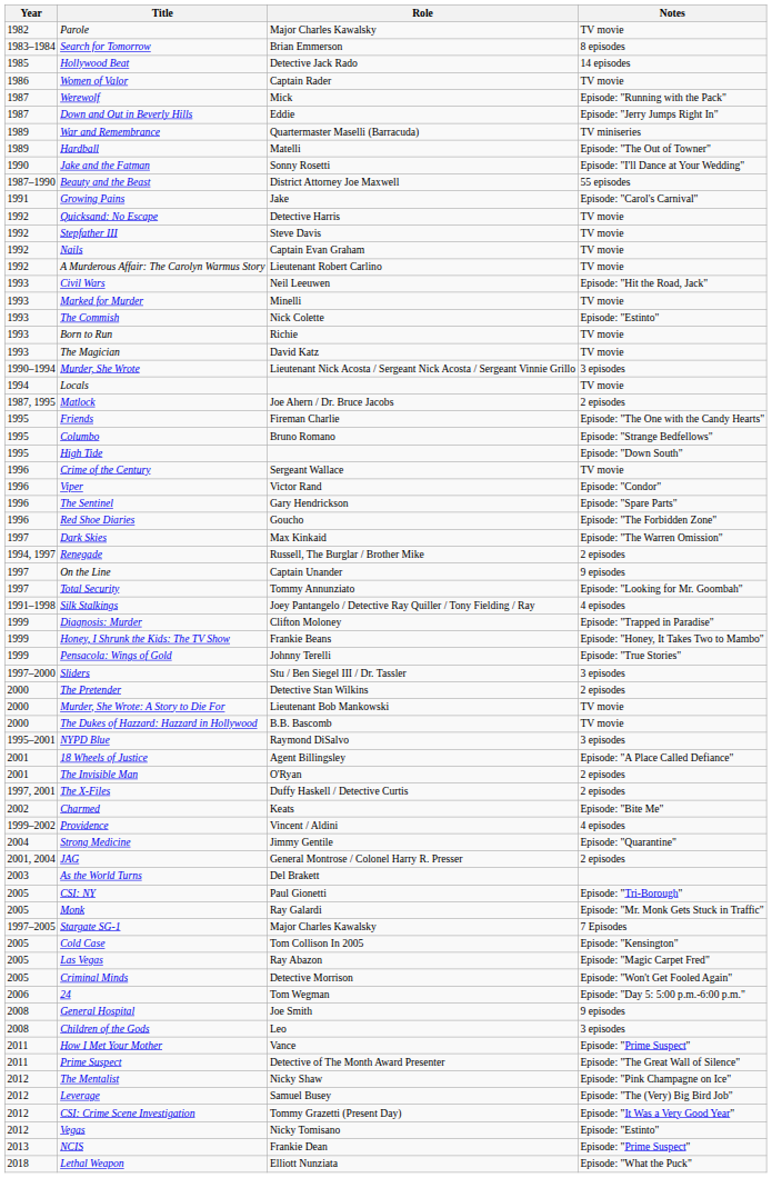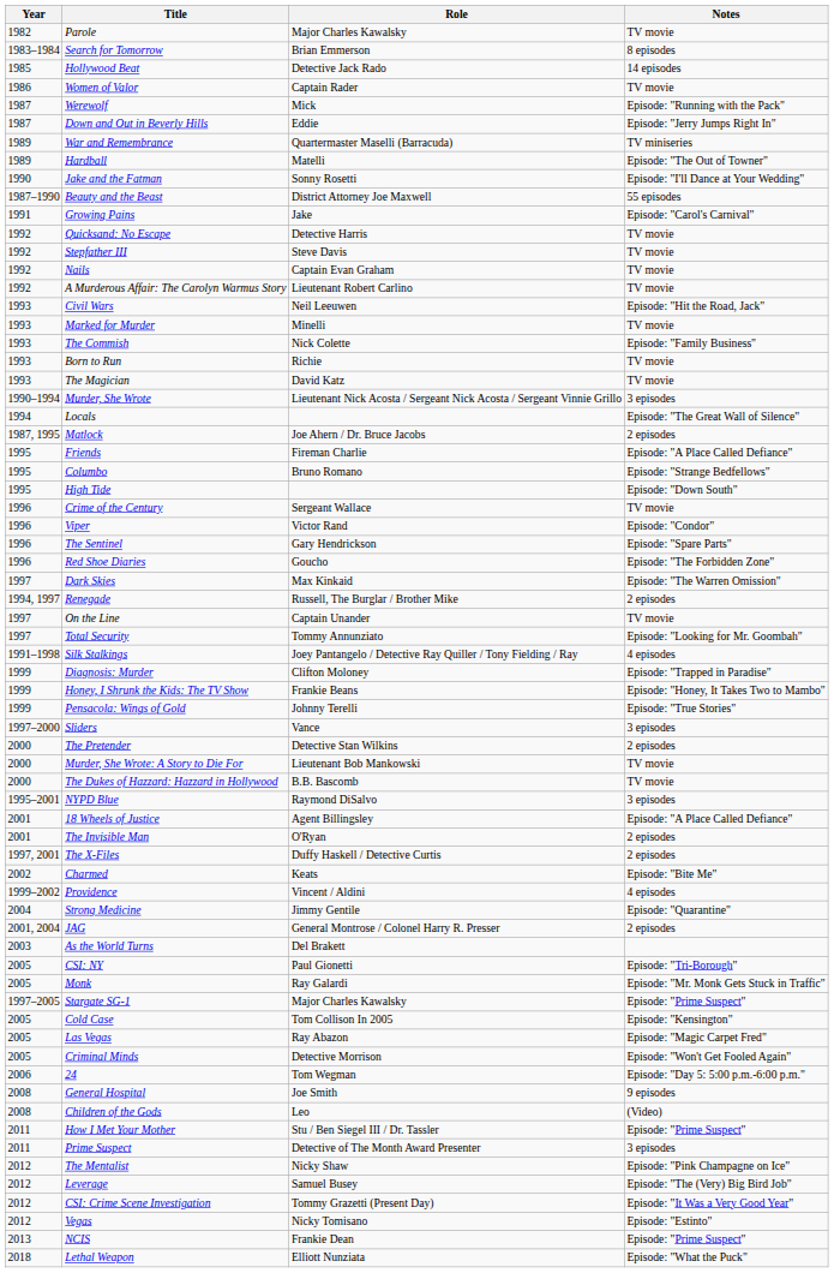 <table class="wikitable sortable">
 <tr>
 <th>Year</th>
 <th>Title</th>
 <th>Role</th>
 <th>Notes</th>
 </tr>
 <tr>
 <td>1982</td>
 <td><em>Parole</em></td>
 <td>Major Charles Kawalsky</td>
 <td>TV movie</td>
 </tr>
 <tr>
 <td>1983–1984</td>
 <td><em><a href='#'>Search for Tomorrow</a></em></td>
 <td>Brian Emmerson</td>
 <td>8 episodes</td>
 </tr>
 <tr>
 <td>1985</td>
 <td><em><a href='#'>Hollywood Beat</a></em></td>
 <td>Detective Jack Rado</td>
 <td>14 episodes</td>
 </tr>
 <tr>
 <td>1986</td>
 <td><em><a href='#'>Women of Valor</a></em></td>
 <td>Captain Rader</td>
 <td>TV movie</td>
 </tr>
 <tr>
 <td>1987</td>
 <td><em><a href='#'>Werewolf</a></em></td>
 <td>Mick</td>
 <td>Episode: "Running with the Pack"</td>
 </tr>
 <tr>
 <td>1987</td>
 <td><em><a href='#'>Down and Out in Beverly Hills</a></em></td>
 <td>Eddie</td>
 <td>Episode: "Jerry Jumps Right In"</td>
 </tr>
 <tr>
 <td>1989</td>
 <td><em><a href='#'>War and Remembrance</a></em></td>
 <td>Quartermaster Maselli (Barracuda)</td>
 <td>TV miniseries</td>
 </tr>
 <tr>
 <td>1989</td>
 <td><em><a href='#'>Hardball</a></em></td>
 <td>Matelli</td>
 <td>Episode: "The Out of Towner"</td>
 </tr>
 <tr>
 <td>1990</td>
 <td><em><a href='#'>Jake and the Fatman</a></em></td>
 <td>Sonny Rosetti</td>
 <td>Episode: "I'll Dance at Your Wedding"</td>
 </tr>
 <tr>
 <td>1987–1990</td>
 <td><em><a href='#'>Beauty and the Beast</a></em></td>
 <td>District Attorney Joe Maxwell</td>
 <td>55 episodes</td>
 </tr>
 <tr>
 <td>1991</td>
 <td><em><a href='#'>Growing Pains</a></em></td>
 <td>Jake</td>
 <td>Episode: "Carol's Carnival"</td>
 </tr>
 <tr>
 <td>1992</td>
 <td><em><a href='#'>Quicksand: No Escape</a></em></td>
 <td>Detective Harris</td>
 <td>TV movie</td>
 </tr>
 <tr>
 <td>1992</td>
 <td><em><a href='#'>Stepfather III</a></em></td>
 <td>Steve Davis</td>
 <td>TV movie</td>
 </tr>
 <tr>
 <td>1992</td>
 <td><em><a href='#'>Nails</a></em></td>
 <td>Captain Evan Graham</td>
 <td>TV movie</td>
 </tr>
 <tr>
 <td>1992</td>
 <td><em>A Murderous Affair: The Carolyn Warmus Story</em></td>
 <td>Lieutenant Robert Carlino</td>
 <td>TV movie</td>
 </tr>
 <tr>
 <td>1993</td>
 <td><em><a href='#'>Civil Wars</a></em></td>
 <td>Neil Leeuwen</td>
 <td>Episode: "Hit the Road, Jack"</td>
 </tr>
 <tr>
 <td>1993</td>
 <td><em><a href='#'>Marked for Murder</a></em></td>
 <td>Minelli</td>
 <td>TV movie</td>
 </tr>
 <tr>
 <td>1993</td>
 <td><em><a href='#'>The Commish</a></em></td>
 <td>Nick Colette</td>
-<td>Episode: "Estinto"</td>
+<td>Episode: "Family Business"</td>
 </tr>
 <tr>
 <td>1993</td>
 <td><em>Born to Run</em></td>
 <td>Richie</td>
 <td>TV movie</td>
 </tr>
 <tr>
 <td>1993</td>
 <td><em>The Magician</em></td>
 <td>David Katz</td>
 <td>TV movie</td>
 </tr>
 <tr>
 <td>1990–1994</td>
 <td><em><a href='#'>Murder, She Wrote</a></em></td>
 <td>Lieutenant Nick Acosta / Sergeant Nick Acosta / Sergeant Vinnie Grillo</td>
 <td>3 episodes</td>
 </tr>
 <tr>
 <td>1994</td>
 <td><em>Locals</em></td>
 <td></td>
-<td>TV movie</td>
+<td>Episode: "The Great Wall of Silence"</td>
 </tr>
 <tr>
 <td>1987, 1995</td>
 <td><em><a href='#'>Matlock</a></em></td>
 <td>Joe Ahern / Dr. Bruce Jacobs</td>
 <td>2 episodes</td>
 </tr>
 <tr>
 <td>1995</td>
 <td><em><a href='#'>Friends</a></em></td>
 <td>Fireman Charlie</td>
-<td>Episode: "The One with the Candy Hearts"</td>
+<td>Episode: "A Place Called Defiance"</td>
 </tr>
 <tr>
 <td>1995</td>
 <td><em><a href='#'>Columbo</a></em></td>
 <td>Bruno Romano</td>
 <td>Episode: "Strange Bedfellows"</td>
 </tr>
 <tr>
 <td>1995</td>
 <td><em><a href='#'>High Tide</a></em></td>
 <td></td>
 <td>Episode: "Down South"</td>
 </tr>
 <tr>
 <td>1996</td>
 <td><em><a href='#'>Crime of the Century</a></em></td>
 <td>Sergeant Wallace</td>
 <td>TV movie</td>
 </tr>
 <tr>
 <td>1996</td>
 <td><em><a href='#'>Viper</a></em></td>
 <td>Victor Rand</td>
 <td>Episode: "Condor"</td>
 </tr>
 <tr>
 <td>1996</td>
 <td><em><a href='#'>The Sentinel</a></em></td>
 <td>Gary Hendrickson</td>
 <td>Episode: "Spare Parts"</td>
 </tr>
 <tr>
 <td>1996</td>
 <td><em><a href='#'>Red Shoe Diaries</a></em></td>
 <td>Goucho</td>
 <td>Episode: "The Forbidden Zone"</td>
 </tr>
 <tr>
 <td>1997</td>
 <td><em><a href='#'>Dark Skies</a></em></td>
 <td>Max Kinkaid</td>
 <td>Episode: "The Warren Omission"</td>
 </tr>
 <tr>
 <td>1994, 1997</td>
 <td><em><a href='#'>Renegade</a></em></td>
 <td>Russell, The Burglar / Brother Mike</td>
 <td>2 episodes</td>
 </tr>
 <tr>
 <td>1997</td>
 <td><em>On the Line</em></td>
 <td>Captain Unander</td>
-<td>9 episodes</td>
+<td>TV movie</td>
 </tr>
 <tr>
 <td>1997</td>
 <td><em><a href='#'>Total Security</a></em></td>
 <td>Tommy Annunziato</td>
 <td>Episode: "Looking for Mr. Goombah"</td>
 </tr>
 <tr>
 <td>1991–1998</td>
 <td><em><a href='#'>Silk Stalkings</a></em></td>
 <td>Joey Pantangelo / Detective Ray Quiller / Tony Fielding / Ray</td>
 <td>4 episodes</td>
 </tr>
 <tr>
 <td>1999</td>
 <td><em><a href='#'>Diagnosis: Murder</a></em></td>
 <td>Clifton Moloney</td>
 <td>Episode: "Trapped in Paradise"</td>
 </tr>
 <tr>
 <td>1999</td>
 <td><em><a href='#'>Honey, I Shrunk the Kids: The TV Show</a></em></td>
 <td>Frankie Beans</td>
 <td>Episode: "Honey, It Takes Two to Mambo"</td>
 </tr>
 <tr>
 <td>1999</td>
 <td><em><a href='#'>Pensacola: Wings of Gold</a></em></td>
 <td>Johnny Terelli</td>
 <td>Episode: "True Stories"</td>
 </tr>
 <tr>
 <td>1997–2000</td>
 <td><em><a href='#'>Sliders</a></em></td>
-<td>Stu / Ben Siegel III / Dr. Tassler</td>
+<td>Vance</td>
 <td>3 episodes</td>
 </tr>
 <tr>
 <td>2000</td>
 <td><em><a href='#'>The Pretender</a></em></td>
 <td>Detective Stan Wilkins</td>
 <td>2 episodes</td>
 </tr>
 <tr>
 <td>2000</td>
 <td><em><a href='#'>Murder, She Wrote: A Story to Die For</a></em></td>
 <td>Lieutenant Bob Mankowski</td>
 <td>TV movie</td>
 </tr>
 <tr>
 <td>2000</td>
 <td><em><a href='#'>The Dukes of Hazzard: Hazzard in Hollywood</a></em></td>
 <td>B.B. Bascomb</td>
 <td>TV movie</td>
 </tr>
 <tr>
 <td>1995–2001</td>
 <td><em><a href='#'>NYPD Blue</a></em></td>
 <td>Raymond DiSalvo</td>
 <td>3 episodes</td>
 </tr>
 <tr>
 <td>2001</td>
 <td><em><a href='#'>18 Wheels of Justice</a></em></td>
 <td>Agent Billingsley</td>
 <td>Episode: "A Place Called Defiance"</td>
 </tr>
 <tr>
 <td>2001</td>
 <td><em><a href='#'>The Invisible Man</a></em></td>
 <td>O'Ryan</td>
 <td>2 episodes</td>
 </tr>
 <tr>
 <td>1997, 2001</td>
 <td><em><a href='#'>The X-Files</a></em></td>
 <td>Duffy Haskell / Detective Curtis</td>
 <td>2 episodes</td>
 </tr>
 <tr>
 <td>2002</td>
 <td><em><a href='#'>Charmed</a></em></td>
 <td>Keats</td>
 <td>Episode: "Bite Me"</td>
 </tr>
 <tr>
 <td>1999–2002</td>
 <td><em><a href='#'>Providence</a></em></td>
 <td>Vincent / Aldini</td>
 <td>4 episodes</td>
 </tr>
 <tr>
 <td>2004</td>
 <td><em><a href='#'>Strong Medicine</a></em></td>
 <td>Jimmy Gentile</td>
 <td>Episode: "Quarantine"</td>
 </tr>
 <tr>
 <td>2001, 2004</td>
 <td><em><a href='#'>JAG</a></em></td>
 <td>General Montrose / Colonel Harry R. Presser</td>
 <td>2 episodes</td>
 </tr>
 <tr>
 <td>2003</td>
 <td><em><a href='#'>As the World Turns</a></em></td>
 <td>Del Brakett</td>
 <td></td>
 </tr>
 <tr>
 <td>2005</td>
 <td><em><a href='#'>CSI: NY</a></em></td>
 <td>Paul Gionetti</td>
 <td>Episode: "<a href='#'>Tri-Borough</a>"</td>
 </tr>
 <tr>
 <td>2005</td>
 <td><em><a href='#'>Monk</a></em></td>
 <td>Ray Galardi</td>
 <td>Episode: "Mr. Monk Gets Stuck in Traffic"</td>
 </tr>
 <tr>
 <td>1997–2005</td>
 <td><em><a href='#'>Stargate SG-1</a></em></td>
 <td>Major Charles Kawalsky</td>
-<td>7 Episodes</td>
+<td>Episode: "<a href='#'>Prime Suspect</a>"</td>
 </tr>
 <tr>
 <td>2005</td>
 <td><em><a href='#'>Cold Case</a></em></td>
 <td>Tom Collison In 2005</td>
 <td>Episode: "Kensington"</td>
 </tr>
 <tr>
 <td>2005</td>
 <td><em><a href='#'>Las Vegas</a></em></td>
 <td>Ray Abazon</td>
 <td>Episode: "Magic Carpet Fred"</td>
 </tr>
 <tr>
 <td>2005</td>
 <td><em><a href='#'>Criminal Minds</a></em></td>
 <td>Detective Morrison</td>
 <td>Episode: "Won't Get Fooled Again"</td>
 </tr>
 <tr>
 <td>2006</td>
 <td><em><a href='#'>24</a></em></td>
 <td>Tom Wegman</td>
 <td>Episode: "Day 5: 5:00 p.m.-6:00 p.m."</td>
 </tr>
 <tr>
 <td>2008</td>
 <td><em><a href='#'>General Hospital</a></em></td>
 <td>Joe Smith</td>
 <td>9 episodes</td>
 </tr>
 <tr>
 <td>2008</td>
 <td><em><a href='#'>Children of the Gods</a></em></td>
 <td>Leo</td>
-<td>3 episodes</td>
+<td>(Video)</td>
 </tr>
 <tr>
 <td>2011</td>
 <td><em><a href='#'>How I Met Your Mother</a></em></td>
-<td>Vance</td>
+<td>Stu / Ben Siegel III / Dr. Tassler</td>
 <td>Episode: "<a href='#'>Prime Suspect</a>"</td>
 </tr>
 <tr>
 <td>2011</td>
 <td><em><a href='#'>Prime Suspect</a></em></td>
 <td>Detective of The Month Award Presenter</td>
-<td>Episode: "The Great Wall of Silence"</td>
+<td>3 episodes</td>
 </tr>
 <tr>
 <td>2012</td>
 <td><em><a href='#'>The Mentalist</a></em></td>
 <td>Nicky Shaw</td>
 <td>Episode: "Pink Champagne on Ice"</td>
 </tr>
 <tr>
 <td>2012</td>
 <td><em><a href='#'>Leverage</a></em></td>
 <td>Samuel Busey</td>
 <td>Episode: "The (Very) Big Bird Job"</td>
 </tr>
 <tr>
 <td>2012</td>
 <td><em><a href='#'>CSI: Crime Scene Investigation</a></em></td>
 <td>Tommy Grazetti (Present Day)</td>
 <td>Episode: "<a href='#'>It Was a Very Good Year</a>"</td>
 </tr>
 <tr>
 <td>2012</td>
 <td><em><a href='#'>Vegas</a></em></td>
 <td>Nicky Tomisano</td>
 <td>Episode: "Estinto"</td>
 </tr>
 <tr>
 <td>2013</td>
 <td><em><a href='#'>NCIS</a></em></td>
 <td>Frankie Dean</td>
 <td>Episode: "<a href='#'>Prime Suspect</a>"</td>
 </tr>
 <tr>
 <td>2018</td>
 <td><em><a href='#'>Lethal Weapon</a></em></td>
 <td>Elliott Nunziata</td>
 <td>Episode: "What the Puck"</td>
 </tr>
 </table>
